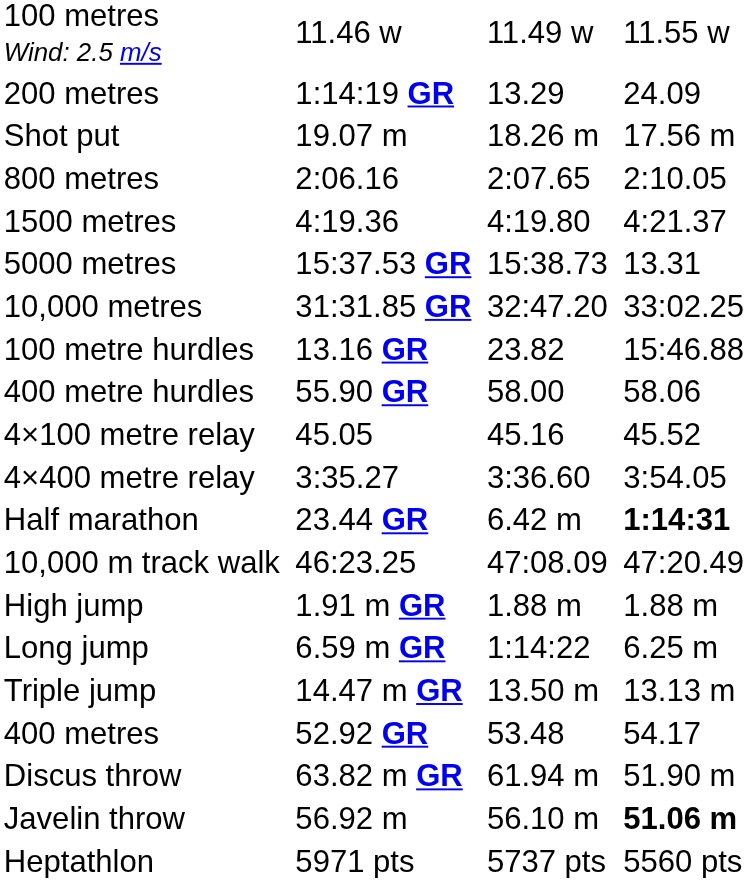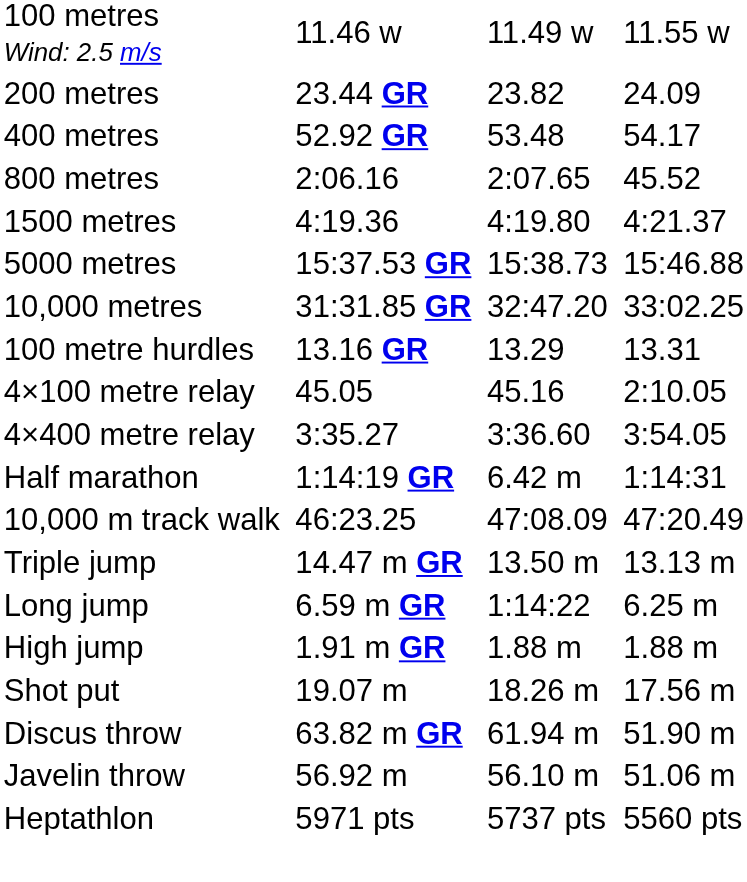 <table>
 <tr>
 <td>100 metres<br><small><em>Wind: 2.5 <a href='#'>m/s</a></em></small></td>
 <td></td>
 <td>11.46 w</td>
 <td></td>
 <td>11.49 w</td>
 <td></td>
 <td>11.55 w</td>
 </tr>
 <tr>
 <td>200 metres</td>
 <td></td>
-<td>1:14:19 <strong><a href='#'>GR</a></strong></td>
+<td>23.44 <strong><a href='#'>GR</a></strong></td>
 <td></td>
-<td>13.29</td>
+<td>23.82</td>
 <td></td>
 <td>24.09</td>
 </tr>
 <tr>
-<td>Shot put</td>
+<td>400 metres</td>
 <td></td>
-<td>19.07 m</td>
+<td>52.92 <strong><a href='#'>GR</a></strong></td>
 <td></td>
-<td>18.26 m</td>
+<td>53.48</td>
 <td></td>
-<td>17.56 m</td>
+<td>54.17</td>
 </tr>
 <tr>
 <td>800 metres</td>
 <td></td>
 <td>2:06.16</td>
 <td></td>
 <td>2:07.65</td>
 <td></td>
-<td>2:10.05</td>
+<td>45.52</td>
 </tr>
 <tr>
 <td>1500 metres</td>
 <td></td>
 <td>4:19.36</td>
 <td></td>
 <td>4:19.80</td>
 <td></td>
 <td>4:21.37</td>
 </tr>
 <tr>
 <td>5000 metres</td>
 <td></td>
 <td>15:37.53 <strong><a href='#'>GR</a></strong></td>
 <td></td>
 <td>15:38.73</td>
 <td></td>
-<td>13.31</td>
+<td>15:46.88</td>
 </tr>
 <tr>
 <td>10,000 metres</td>
 <td></td>
 <td>31:31.85 <strong><a href='#'>GR</a></strong></td>
 <td></td>
 <td>32:47.20</td>
 <td></td>
 <td>33:02.25</td>
 </tr>
 <tr>
 <td>100 metre hurdles</td>
 <td></td>
 <td>13.16 <strong><a href='#'>GR</a></strong></td>
 <td></td>
-<td>23.82</td>
+<td>13.29</td>
 <td></td>
-<td>15:46.88</td>
-</tr>
-<tr>
-<td>400 metre hurdles</td>
-<td></td>
-<td>55.90 <strong><a href='#'>GR</a></strong></td>
-<td></td>
-<td>58.00</td>
-<td></td>
-<td>58.06</td>
+<td>13.31</td>
 </tr>
 <tr>
 <td>4×100 metre relay</td>
 <td></td>
 <td>45.05</td>
 <td></td>
 <td>45.16</td>
 <td></td>
-<td>45.52</td>
+<td>2:10.05</td>
 </tr>
 <tr>
 <td>4×400 metre relay</td>
 <td></td>
 <td>3:35.27</td>
 <td></td>
 <td>3:36.60</td>
 <td></td>
 <td>3:54.05</td>
 </tr>
 <tr>
 <td>Half marathon</td>
 <td></td>
-<td>23.44 <strong><a href='#'>GR</a></strong></td>
+<td>1:14:19 <strong><a href='#'>GR</a></strong></td>
 <td></td>
 <td>6.42 m</td>
 <td></td>
-<td><strong>1:14:31</strong></td>
+<td>1:14:31</td>
 </tr>
 <tr>
 <td>10,000 m track walk</td>
 <td></td>
 <td>46:23.25</td>
 <td></td>
 <td>47:08.09</td>
 <td></td>
 <td>47:20.49</td>
 </tr>
 <tr>
-<td>High jump</td>
+<td>Triple jump</td>
 <td></td>
-<td>1.91 m <strong><a href='#'>GR</a></strong></td>
+<td>14.47 m <strong><a href='#'>GR</a></strong></td>
 <td></td>
-<td>1.88 m</td>
+<td>13.50 m</td>
 <td></td>
-<td>1.88 m</td>
+<td>13.13 m</td>
 </tr>
 <tr>
 <td>Long jump</td>
 <td></td>
 <td>6.59 m <strong><a href='#'>GR</a></strong></td>
 <td></td>
 <td>1:14:22</td>
 <td></td>
 <td>6.25 m</td>
 </tr>
 <tr>
-<td>Triple jump</td>
+<td>High jump</td>
 <td></td>
-<td>14.47 m <strong><a href='#'>GR</a></strong></td>
+<td>1.91 m <strong><a href='#'>GR</a></strong></td>
 <td></td>
-<td>13.50 m</td>
+<td>1.88 m</td>
 <td></td>
-<td>13.13 m</td>
+<td>1.88 m</td>
 </tr>
 <tr>
-<td>400 metres</td>
+<td>Shot put</td>
 <td></td>
-<td>52.92 <strong><a href='#'>GR</a></strong></td>
+<td>19.07 m</td>
 <td></td>
-<td>53.48</td>
+<td>18.26 m</td>
 <td></td>
-<td>54.17</td>
+<td>17.56 m</td>
 </tr>
 <tr>
 <td>Discus throw</td>
 <td></td>
 <td>63.82 m <strong><a href='#'>GR</a></strong></td>
 <td></td>
 <td>61.94 m</td>
 <td></td>
 <td>51.90 m</td>
 </tr>
 <tr>
 <td>Javelin throw</td>
 <td></td>
 <td>56.92 m</td>
 <td></td>
 <td>56.10 m</td>
 <td></td>
-<td><strong>51.06 m</strong></td>
+<td>51.06 m</td>
 </tr>
 <tr>
 <td>Heptathlon</td>
 <td></td>
 <td>5971 pts</td>
 <td></td>
 <td>5737 pts</td>
 <td></td>
 <td>5560 pts</td>
 </tr>
 </table>
